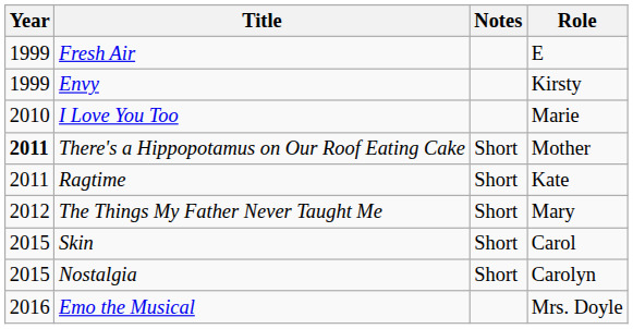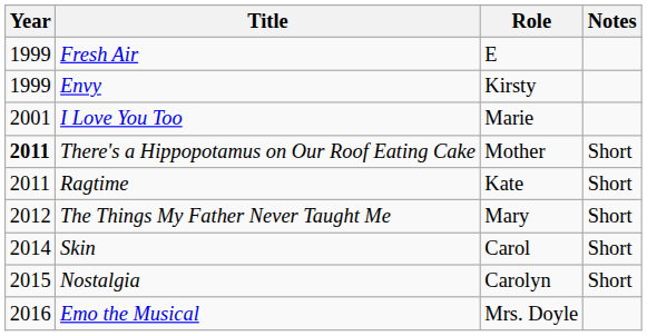 <table class="wikitable sortable">
 <tr>
 <th>Year</th>
 <th>Title</th>
+<th>Role</th>
 <th class="unsortable">Notes</th>
-<th>Role</th>
 </tr>
 <tr>
 <td>1999</td>
 <td><em><a href='#'>Fresh Air</a></em></td>
+<td>E</td>
 <td></td>
-<td>E</td>
 </tr>
 <tr>
 <td>1999</td>
 <td><em><a href='#'>Envy</a></em></td>
+<td>Kirsty</td>
 <td></td>
-<td>Kirsty</td>
 </tr>
 <tr>
-<td>2010</td>
+<td>2001</td>
 <td><em><a href='#'>I Love You Too</a></em></td>
+<td>Marie</td>
 <td></td>
-<td>Marie</td>
 </tr>
 <tr>
 <td><strong>2011</strong></td>
 <td><em>There's a Hippopotamus on Our Roof Eating Cake</em></td>
+<td>Mother</td>
 <td>Short</td>
-<td>Mother</td>
 </tr>
 <tr>
 <td>2011</td>
 <td><em>Ragtime</em></td>
+<td>Kate</td>
 <td>Short</td>
-<td>Kate</td>
 </tr>
 <tr>
 <td>2012</td>
 <td><em>The Things My Father Never Taught Me</em></td>
+<td>Mary</td>
 <td>Short</td>
-<td>Mary</td>
 </tr>
 <tr>
-<td>2015</td>
+<td>2014</td>
 <td><em>Skin</em></td>
+<td>Carol</td>
 <td>Short</td>
-<td>Carol</td>
 </tr>
 <tr>
 <td>2015</td>
 <td><em>Nostalgia</em></td>
+<td>Carolyn</td>
 <td>Short</td>
-<td>Carolyn</td>
 </tr>
 <tr>
 <td>2016</td>
 <td><em><a href='#'>Emo the Musical</a></em></td>
+<td>Mrs. Doyle</td>
 <td></td>
-<td>Mrs. Doyle</td>
 </tr>
 </table>
